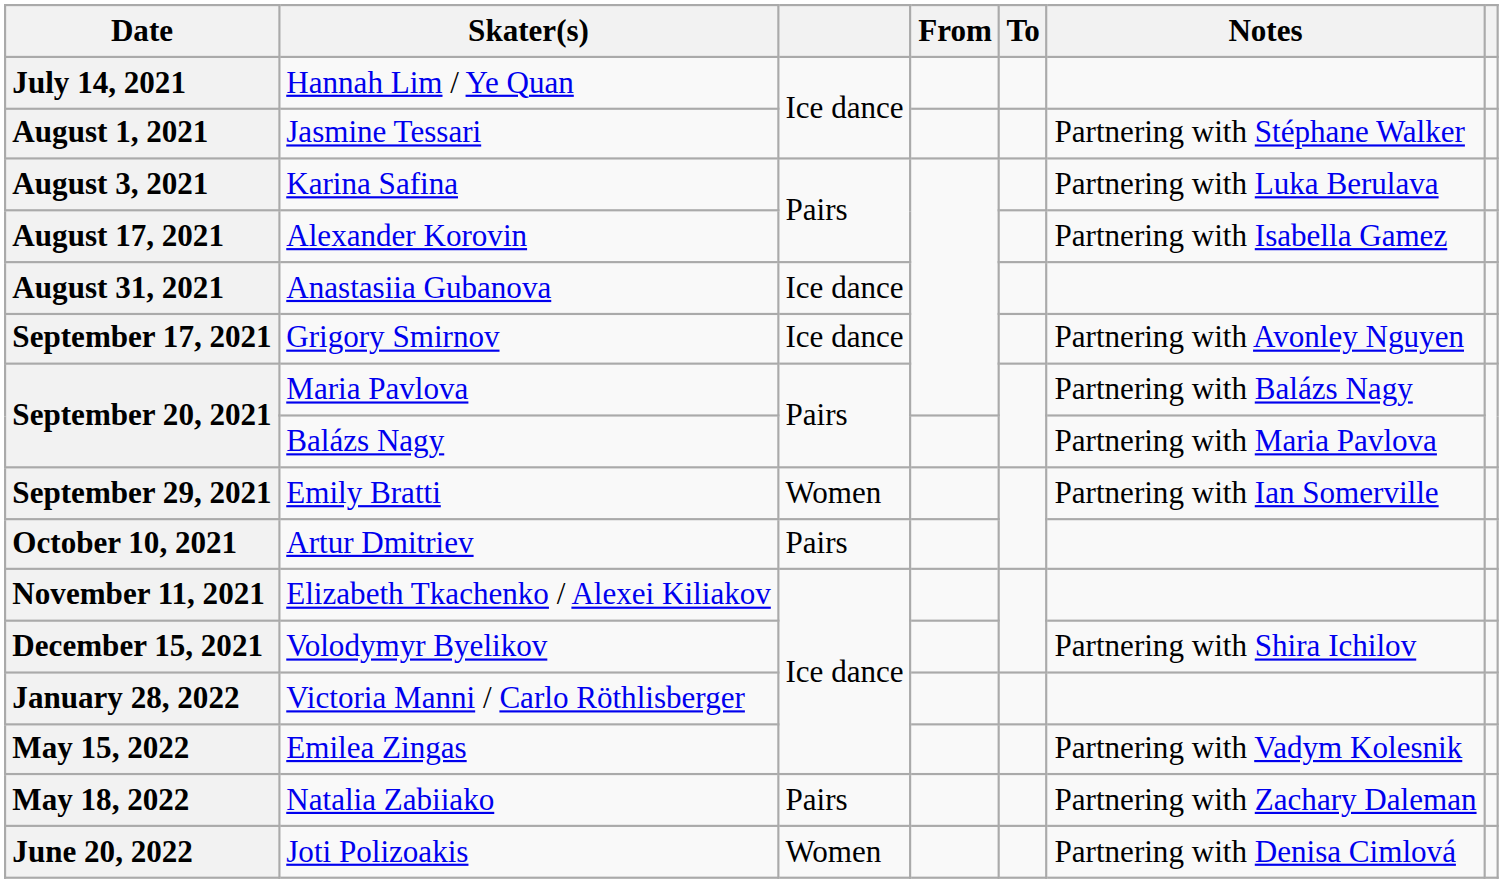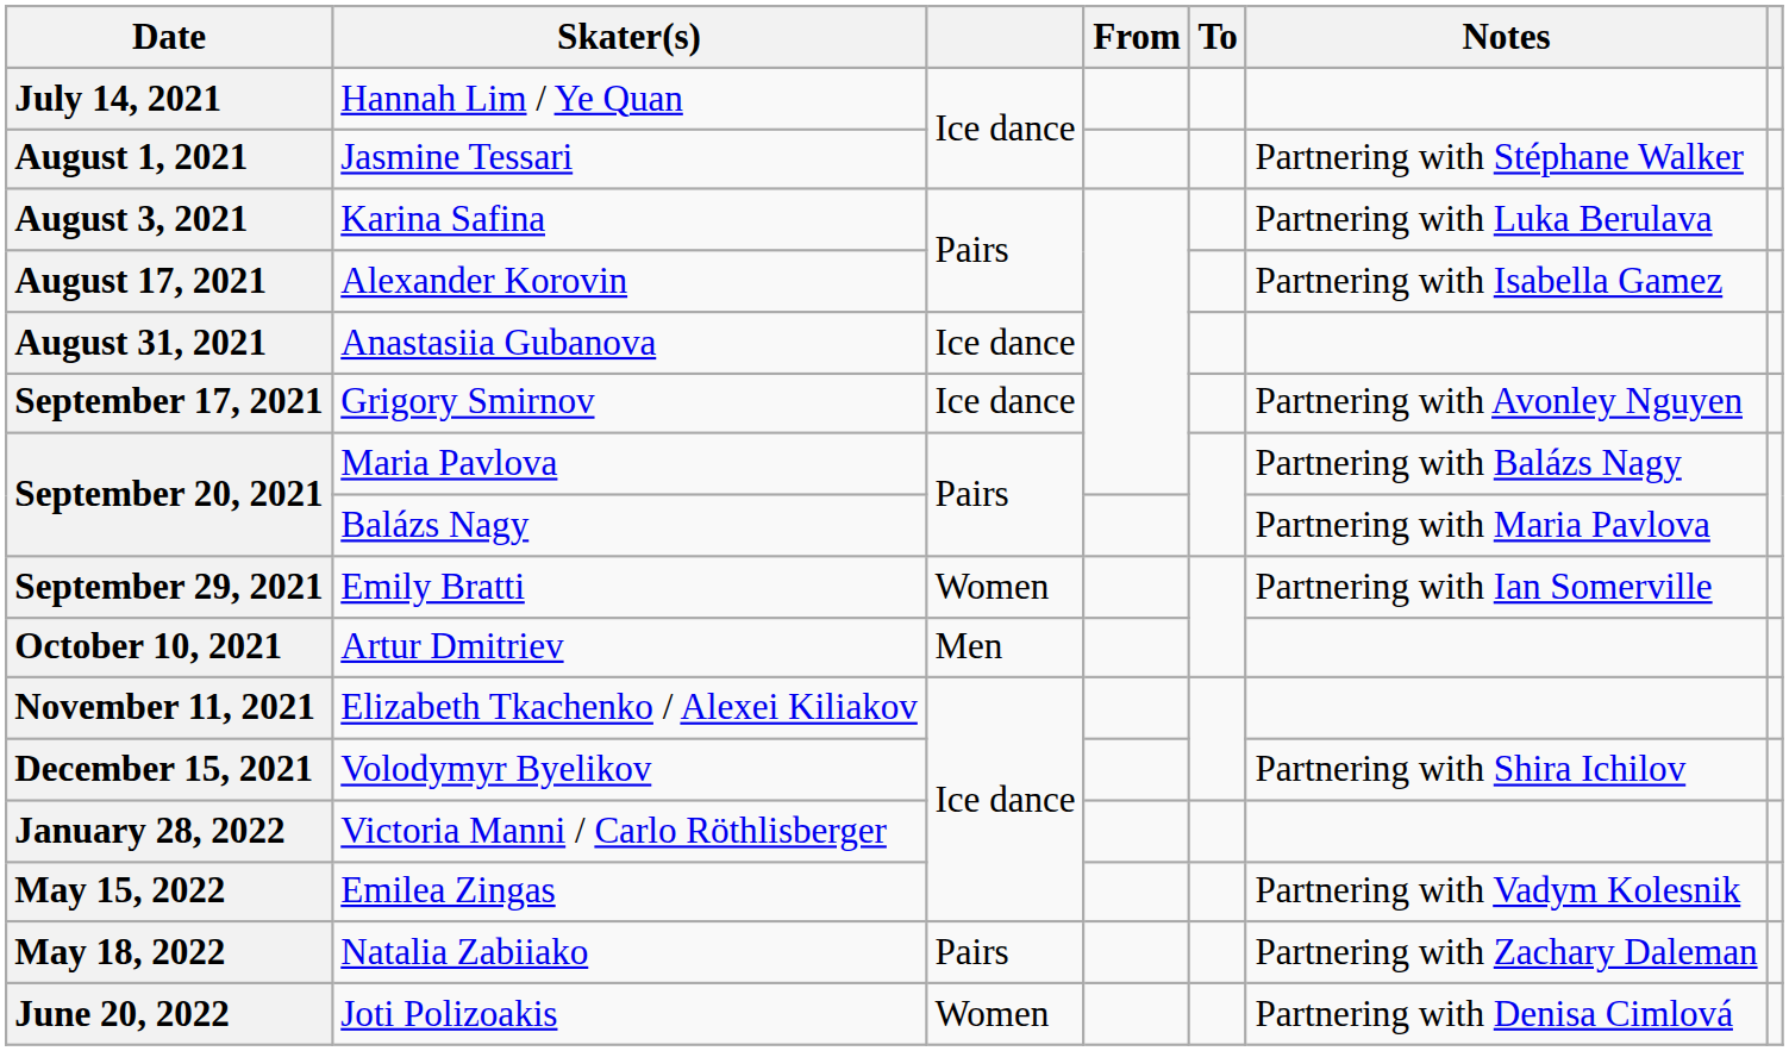 <table class="wikitable unsortable" style="text-align:left; font-size:90%">
 <tr>
 <th scope="col">Date</th>
 <th scope="col">Skater(s)</th>
 <th scope="col"></th>
 <th scope="col">From</th>
 <th scope="col">To</th>
 <th scope="col">Notes</th>
 <th scope="col"></th>
 </tr>
 <tr>
 <th scope="row" style="text-align:left">July 14, 2021</th>
 <td><a href='#'>Hannah Lim</a> / <a href='#'>Ye Quan</a></td>
 <td rowspan="2">Ice dance</td>
 <td></td>
 <td></td>
 <td></td>
 <td></td>
 </tr>
 <tr>
 <th scope="row" style="text-align:left">August 1, 2021</th>
 <td><a href='#'>Jasmine Tessari</a></td>
 <td></td>
 <td></td>
 <td>Partnering with <a href='#'>Stéphane Walker</a></td>
 <td></td>
 </tr>
 <tr>
 <th scope="row" style="text-align:left">August 3, 2021</th>
 <td><a href='#'>Karina Safina</a></td>
 <td rowspan="2">Pairs</td>
 <td rowspan="5"></td>
 <td></td>
 <td>Partnering with <a href='#'>Luka Berulava</a></td>
 <td></td>
 </tr>
 <tr>
 <th scope="row" style="text-align:left">August 17, 2021</th>
 <td><a href='#'>Alexander Korovin</a></td>
 <td></td>
 <td>Partnering with <a href='#'>Isabella Gamez</a></td>
 <td></td>
 </tr>
 <tr>
 <th scope="row" style="text-align:left">August 31, 2021</th>
 <td><a href='#'>Anastasiia Gubanova</a></td>
 <td>Ice dance</td>
 <td></td>
 <td></td>
 <td></td>
 </tr>
 <tr>
 <th scope="row" style="text-align:left">September 17, 2021</th>
 <td><a href='#'>Grigory Smirnov</a></td>
 <td>Ice dance</td>
 <td></td>
 <td>Partnering with <a href='#'>Avonley Nguyen</a></td>
 <td></td>
 </tr>
 <tr>
 <th scope="row" style="text-align:left" rowspan=2>September 20, 2021</th>
 <td><a href='#'>Maria Pavlova</a></td>
 <td rowspan="2">Pairs</td>
 <td rowspan="2"></td>
 <td>Partnering with <a href='#'>Balázs Nagy</a></td>
 <td rowspan=2></td>
 </tr>
 <tr>
 <td><a href='#'>Balázs Nagy</a></td>
 <td></td>
 <td>Partnering with <a href='#'>Maria Pavlova</a></td>
 </tr>
 <tr>
 <th scope="row" style="text-align:left">September 29, 2021</th>
 <td><a href='#'>Emily Bratti</a></td>
 <td>Women</td>
 <td></td>
 <td rowspan="2"></td>
 <td>Partnering with <a href='#'>Ian Somerville</a></td>
 <td></td>
 </tr>
 <tr>
 <th scope="row" style="text-align:left">October 10, 2021</th>
 <td><a href='#'>Artur Dmitriev</a></td>
-<td>Pairs</td>
+<td>Men</td>
 <td></td>
 <td></td>
 <td></td>
 </tr>
 <tr>
 <th scope="row" style="text-align:left">November 11, 2021</th>
 <td><a href='#'>Elizabeth Tkachenko</a> / <a href='#'>Alexei Kiliakov</a></td>
 <td rowspan="4">Ice dance</td>
 <td></td>
 <td rowspan="2"></td>
 <td></td>
 <td></td>
 </tr>
 <tr>
 <th scope="row" style="text-align:left">December 15, 2021</th>
 <td><a href='#'>Volodymyr Byelikov</a></td>
 <td></td>
 <td>Partnering with <a href='#'>Shira Ichilov</a></td>
 <td></td>
 </tr>
 <tr>
 <th scope="row" style="text-align:left">January 28, 2022</th>
 <td><a href='#'>Victoria Manni</a> / <a href='#'>Carlo Röthlisberger</a></td>
 <td></td>
 <td></td>
 <td></td>
 <td></td>
 </tr>
 <tr>
 <th scope="row" style="text-align:left">May 15, 2022</th>
 <td><a href='#'>Emilea Zingas</a></td>
 <td></td>
 <td></td>
 <td>Partnering with <a href='#'>Vadym Kolesnik</a></td>
 <td></td>
 </tr>
 <tr>
 <th scope="row" style="text-align:left">May 18, 2022</th>
 <td><a href='#'>Natalia Zabiiako</a></td>
 <td>Pairs</td>
 <td></td>
 <td></td>
 <td>Partnering with <a href='#'>Zachary Daleman</a></td>
 <td></td>
 </tr>
 <tr>
 <th scope="row" style="text-align:left">June 20, 2022</th>
 <td><a href='#'>Joti Polizoakis</a></td>
 <td>Women</td>
 <td></td>
 <td></td>
 <td>Partnering with <a href='#'>Denisa Cimlová</a></td>
 <td></td>
 </tr>
 </table>
